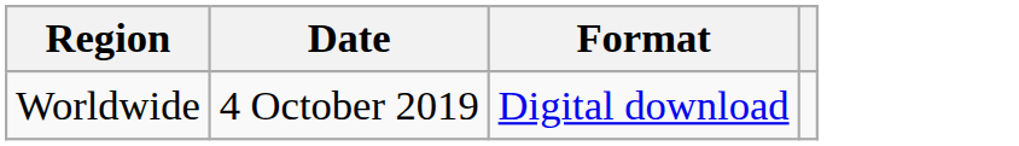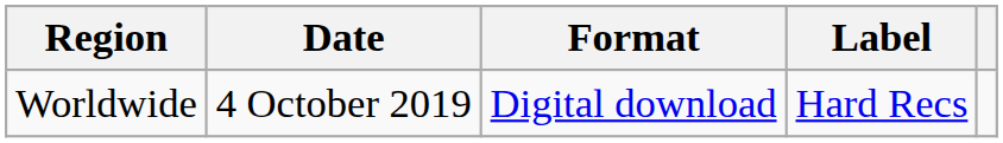 <table class="wikitable plainrowheaders">
 <tr>
 <th>Region</th>
 <th>Date</th>
 <th>Format</th>
+<th>Label</th>
 <th></th>
 </tr>
 <tr>
 <td>Worldwide</td>
 <td>4 October 2019</td>
 <td><a href='#'>Digital download</a></td>
+<td><a href='#'>Hard Recs</a></td>
 <td></td>
 </tr>
 </table>
